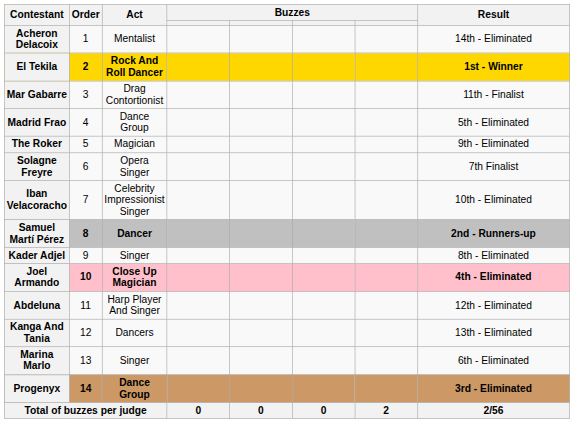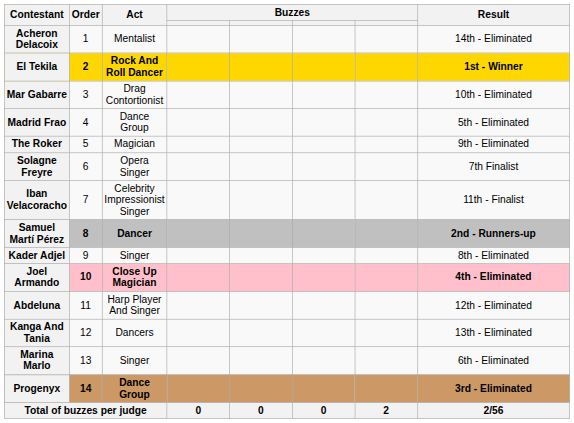 <table class="wikitable plainrowheaders" style="width:100%; text-align:center;">
 <tr>
 <th scope="col" rowspan="2" class="unsortable" style="width:15;">Contestant</th>
 <th scope="col" rowspan="2" style="width:3;">Order</th>
 <th scope="col" rowspan="2" class="unsortable" style="width:15;">Act</th>
 <th scope="col" colspan="4" class="unsortable" style="width:20;">Buzzes</th>
 <th scope="col" rowspan="2" style="width:15em;">Result</th>
 </tr>
 <tr>
 <th scope="col" style="width:6em;"></th>
 <th scope="col" style="width:6em;"></th>
 <th scope="col" style="width:6em;"></th>
 <th scope="col" style="width:6em;"></th>
 </tr>
 <tr>
 <th>Acheron Delacoix</th>
 <td>1</td>
 <td>Mentalist</td>
 <td></td>
 <td></td>
 <td></td>
 <td></td>
 <td>14th - Eliminated</td>
 </tr>
 <tr style="background:gold;">
 <th>El Tekila</th>
 <td><strong>2</strong></td>
 <td><strong>Rock And Roll Dancer</strong></td>
 <td></td>
 <td></td>
 <td></td>
 <td style="text-align:center;"></td>
 <td><strong>1st - Winner</strong></td>
 </tr>
 <tr>
 <th>Mar Gabarre </th>
 <td>3</td>
 <td>Drag Contortionist</td>
 <td></td>
 <td></td>
 <td></td>
 <td></td>
-<td>11th - Finalist</td>
+<td>10th - Eliminated</td>
 </tr>
 <tr>
 <th>Madrid Frao </th>
 <td>4</td>
 <td>Dance Group</td>
 <td></td>
 <td></td>
 <td></td>
 <td></td>
 <td>5th - Eliminated</td>
 </tr>
 <tr>
 <th>The Roker</th>
 <td>5</td>
 <td>Magician</td>
 <td></td>
 <td></td>
 <td></td>
 <td></td>
 <td>9th - Eliminated</td>
 </tr>
 <tr>
 <th>Solagne Freyre </th>
 <td>6</td>
 <td>Opera Singer</td>
 <td></td>
 <td></td>
 <td></td>
 <td></td>
 <td>7th Finalist</td>
 </tr>
 <tr>
 <th>Iban Velacoracho</th>
 <td>7</td>
 <td>Celebrity Impressionist Singer</td>
 <td></td>
 <td></td>
 <td></td>
 <td style="text-align:center;"></td>
-<td>10th - Eliminated</td>
+<td>11th - Finalist</td>
 </tr>
 <tr style="background:silver;">
 <th>Samuel Martí Pérez </th>
 <td><strong>8</strong></td>
 <td><strong>Dancer</strong></td>
 <td></td>
 <td></td>
 <td></td>
 <td></td>
 <td><strong>2nd - Runners-up</strong></td>
 </tr>
 <tr>
 <th>Kader Adjel</th>
 <td>9</td>
 <td>Singer</td>
 <td></td>
 <td></td>
 <td></td>
 <td></td>
 <td>8th - Eliminated</td>
 </tr>
 <tr style="background:pink;">
 <th>Joel Armando </th>
 <td><strong>10</strong></td>
 <td><strong>Close Up Magician</strong></td>
 <td></td>
 <td></td>
 <td></td>
 <td></td>
 <td><strong>4th - Eliminated</strong></td>
 </tr>
 <tr>
 <th>Abdeluna </th>
 <td>11</td>
 <td>Harp Player And Singer</td>
 <td></td>
 <td></td>
 <td></td>
 <td></td>
 <td>12th - Eliminated</td>
 </tr>
 <tr>
 <th>Kanga And Tania</th>
 <td>12</td>
 <td>Dancers</td>
 <td></td>
 <td></td>
 <td></td>
 <td></td>
 <td>13th - Eliminated</td>
 </tr>
 <tr>
 <th>Marina Marlo</th>
 <td>13</td>
 <td>Singer</td>
 <td></td>
 <td></td>
 <td></td>
 <td></td>
 <td>6th - Eliminated</td>
 </tr>
 <tr bgcolor=#c96>
 <th>Progenyx </th>
 <td><strong>14</strong></td>
 <td><strong>Dance Group</strong></td>
 <td></td>
 <td></td>
 <td></td>
 <td></td>
 <td><strong>3rd - Eliminated</strong></td>
 </tr>
 <tr>
 <th colspan="3">Total of buzzes per judge</th>
 <th>0</th>
 <th>0</th>
 <th>0</th>
 <th>2</th>
 <th>2/56</th>
 </tr>
 </table>
